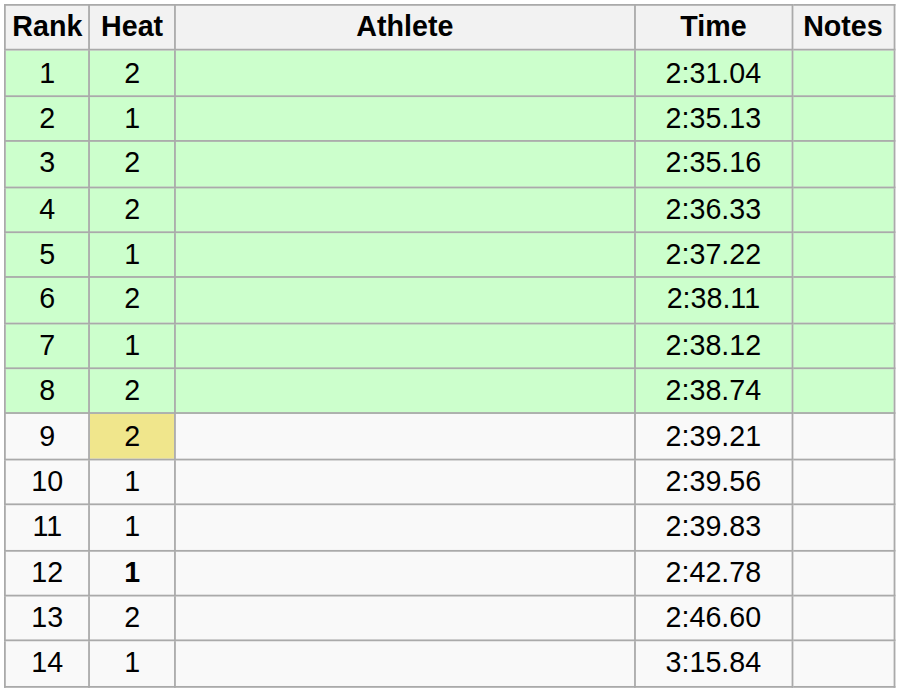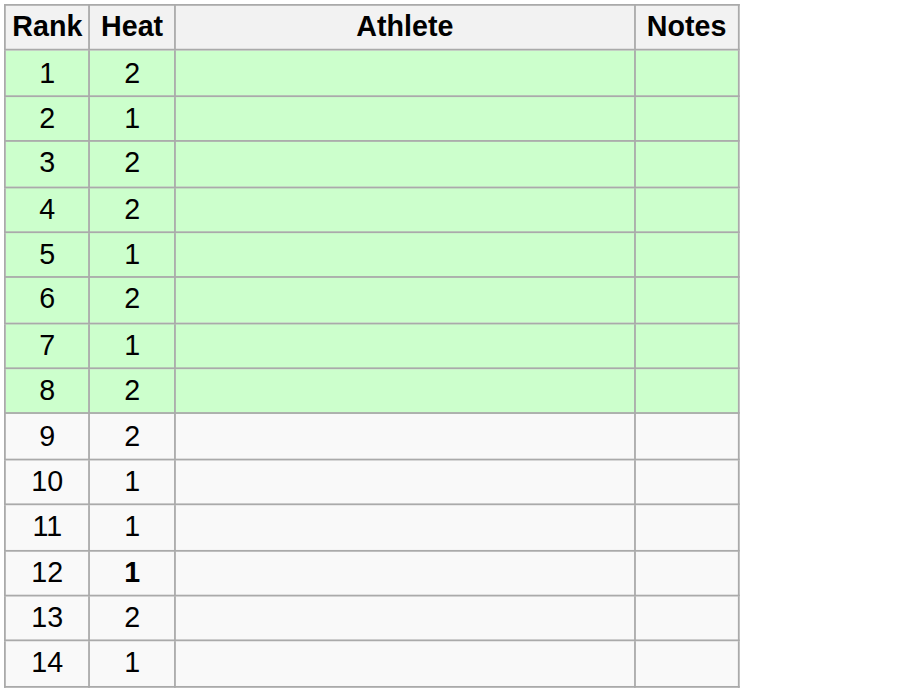 <table class="wikitable" style="text-align:center">
 <tr>
 <th width=40>Rank</th>
 <th width=40>Heat</th>
 <th width=250>Athlete</th>
-<th width=80>Time</th>
 <th width=50>Notes</th>
 </tr>
 <tr bgcolor="ccffcc">
 <td>1</td>
 <td>2</td>
 <td align=left></td>
-<td>2:31.04</td>
 <td></td>
 </tr>
 <tr bgcolor="ccffcc">
 <td>2</td>
 <td>1</td>
 <td align=left></td>
-<td>2:35.13</td>
 <td></td>
 </tr>
 <tr bgcolor="ccffcc">
 <td>3</td>
 <td>2</td>
 <td align=left></td>
-<td>2:35.16</td>
 <td></td>
 </tr>
 <tr bgcolor="ccffcc">
 <td>4</td>
 <td>2</td>
 <td align=left></td>
-<td>2:36.33</td>
 <td></td>
 </tr>
 <tr bgcolor="ccffcc">
 <td>5</td>
 <td>1</td>
 <td align=left></td>
-<td>2:37.22</td>
 <td></td>
 </tr>
 <tr bgcolor="ccffcc">
 <td>6</td>
 <td>2</td>
 <td align=left></td>
-<td>2:38.11</td>
 <td></td>
 </tr>
 <tr bgcolor="ccffcc">
 <td>7</td>
 <td>1</td>
 <td align=left></td>
-<td>2:38.12</td>
 <td></td>
 </tr>
 <tr bgcolor="ccffcc">
 <td>8</td>
 <td>2</td>
 <td align=left></td>
-<td>2:38.74</td>
 <td></td>
 </tr>
 <tr>
 <td>9</td>
-<td style="background: khaki;">2</td>
+<td>2</td>
 <td align=left></td>
-<td>2:39.21</td>
 <td></td>
 </tr>
 <tr>
 <td>10</td>
 <td>1</td>
 <td align=left></td>
-<td>2:39.56</td>
 <td></td>
 </tr>
 <tr>
 <td>11</td>
 <td>1</td>
 <td align=left></td>
-<td>2:39.83</td>
 <td></td>
 </tr>
 <tr>
 <td>12</td>
 <td><strong>1</strong></td>
 <td align=left></td>
-<td>2:42.78</td>
 <td></td>
 </tr>
 <tr>
 <td>13</td>
 <td>2</td>
 <td align=left></td>
-<td>2:46.60</td>
 <td></td>
 </tr>
 <tr>
 <td>14</td>
 <td>1</td>
 <td align=left></td>
-<td>3:15.84</td>
 <td></td>
 </tr>
 </table>
